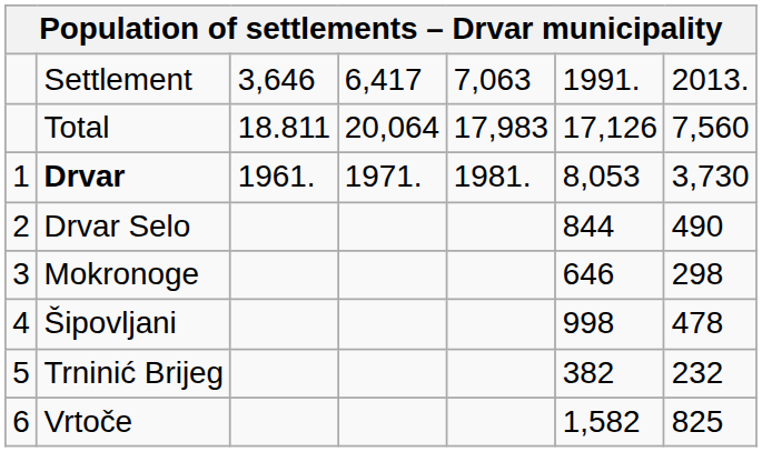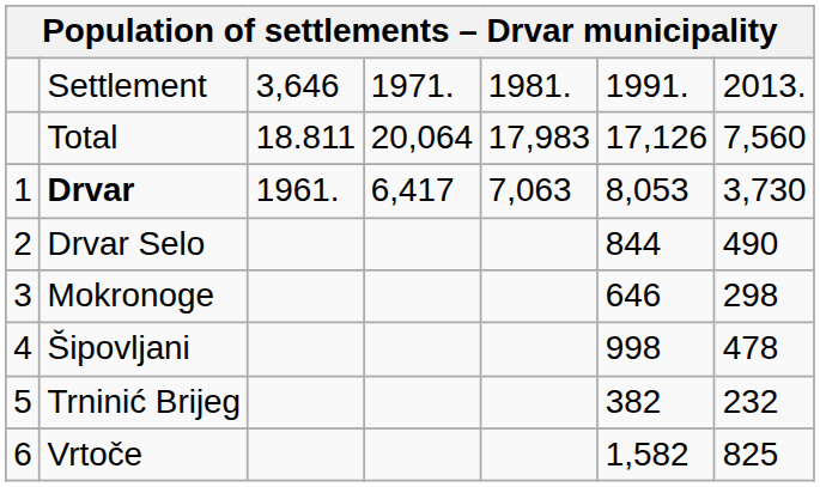 <table class="wikitable">
 <tr>
 <th colspan="7">Population of settlements – Drvar municipality</th>
 </tr>
 <tr>
 <td></td>
 <td>Settlement</td>
 <td>3,646</td>
-<td>6,417</td>
-<td>7,063</td>
+<td>1971.</td>
+<td>1981.</td>
 <td>1991.</td>
 <td>2013.</td>
 </tr>
 <tr>
 <td></td>
 <td>Total</td>
 <td>18.811</td>
 <td>20,064</td>
 <td>17,983</td>
 <td>17,126</td>
 <td>7,560</td>
 </tr>
 <tr>
 <td>1</td>
 <td><strong>Drvar</strong></td>
 <td>1961.</td>
-<td>1971.</td>
-<td>1981.</td>
+<td>6,417</td>
+<td>7,063</td>
 <td>8,053</td>
 <td>3,730</td>
 </tr>
 <tr>
 <td>2</td>
 <td>Drvar Selo</td>
 <td></td>
 <td></td>
 <td></td>
 <td>844</td>
 <td>490</td>
 </tr>
 <tr>
 <td>3</td>
 <td>Mokronoge</td>
 <td></td>
 <td></td>
 <td></td>
 <td>646</td>
 <td>298</td>
 </tr>
 <tr>
 <td>4</td>
 <td>Šipovljani</td>
 <td></td>
 <td></td>
 <td></td>
 <td>998</td>
 <td>478</td>
 </tr>
 <tr>
 <td>5</td>
 <td>Trninić Brijeg</td>
 <td></td>
 <td></td>
 <td></td>
 <td>382</td>
 <td>232</td>
 </tr>
 <tr>
 <td>6</td>
 <td>Vrtoče</td>
 <td></td>
 <td></td>
 <td></td>
 <td>1,582</td>
 <td>825</td>
 </tr>
 </table>
